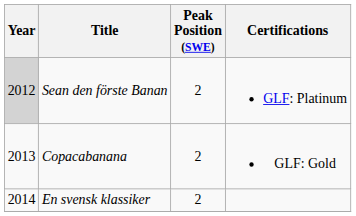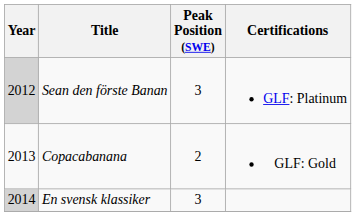 <table class="sortable wikitable">
 <tr>
 <th>Year</th>
 <th>Title</th>
 <th>Peak <br>Position<br><small>(<a href='#'>SWE</a>)<br></small></th>
 <th>Certifications</th>
 </tr>
 <tr>
 <td align="center" style="background: lightgrey;">2012</td>
 <td><em>Sean den förste Banan</em></td>
-<td align="center">2</td>
+<td align="center">3</td>
 <td align="center"><br><ul><li><a href='#'>GLF</a>: Platinum</li></ul></td>
 </tr>
 <tr>
 <td align="center">2013</td>
 <td><em>Copacabanana</em></td>
 <td align="center">2</td>
 <td align="center"><br><ul><li>GLF: Gold</li></ul></td>
 </tr>
 <tr>
-<td align="center">2014</td>
+<td align="center" style="background: lightgrey;">2014</td>
 <td><em>En svensk klassiker</em></td>
-<td align="center">2</td>
+<td align="center">3</td>
 <td align="center"></td>
 </tr>
 <tr>
 </tr>
 </table>
